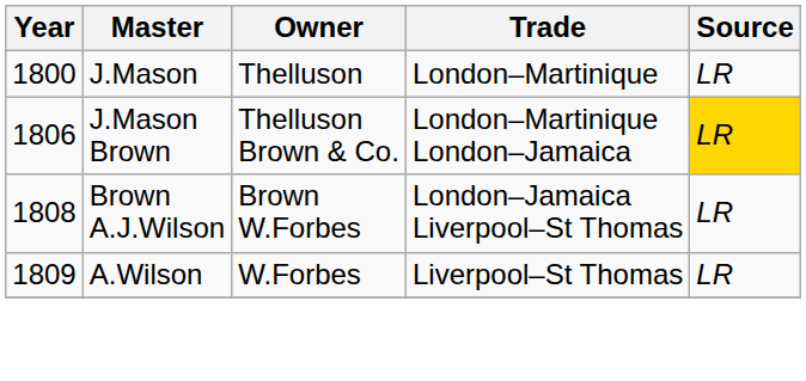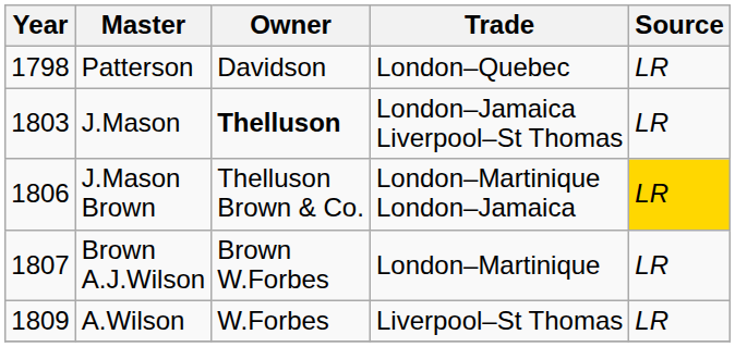 <table class=" wikitable">
 <tr>
 <th>Year</th>
 <th>Master</th>
 <th>Owner</th>
 <th>Trade</th>
 <th>Source</th>
 </tr>
 <tr>
-<td>1800</td>
+<td>1798</td>
+<td>Patterson</td>
+<td>Davidson</td>
+<td>London–Quebec</td>
+<td><em>LR</em></td>
+</tr>
+<tr>
+<td>1803</td>
 <td>J.Mason</td>
-<td>Thelluson</td>
-<td>London–Martinique</td>
+<td><strong>Thelluson</strong></td>
+<td>London–Jamaica<br>Liverpool–St Thomas</td>
 <td><em>LR</em></td>
 </tr>
 <tr>
 <td>1806</td>
 <td>J.Mason<br>Brown</td>
 <td>Thelluson<br>Brown & Co.</td>
 <td>London–Martinique<br>London–Jamaica</td>
 <td style="background: gold;"><em>LR</em></td>
 </tr>
 <tr>
-<td>1808</td>
+<td>1807</td>
 <td>Brown<br>A.J.Wilson</td>
 <td>Brown<br>W.Forbes</td>
-<td>London–Jamaica<br>Liverpool–St Thomas</td>
+<td>London–Martinique</td>
 <td><em>LR</em></td>
 </tr>
 <tr>
 <td>1809</td>
 <td>A.Wilson</td>
 <td>W.Forbes</td>
 <td>Liverpool–St Thomas</td>
 <td><em>LR</em></td>
 </tr>
 <tr>
 </tr>
 </table>
